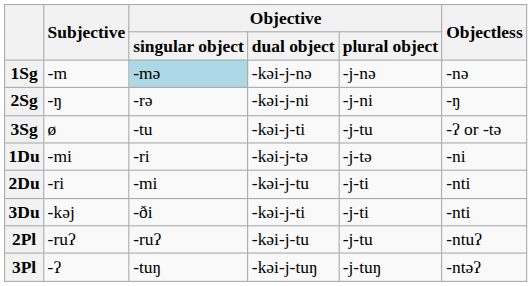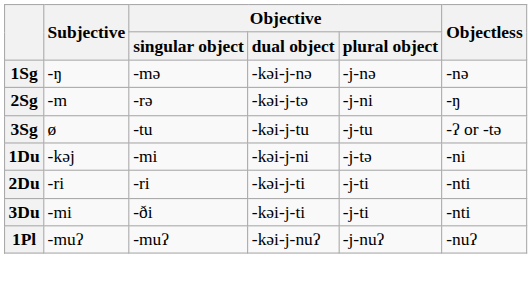 <table class="wikitable">
 <tr>
 <th rowspan="2"></th>
 <th rowspan="2">Subjective</th>
 <th colspan="3">Objective</th>
 <th rowspan="2">Objectless</th>
 </tr>
 <tr>
 <th>singular object</th>
 <th>dual object</th>
 <th>plural object</th>
 </tr>
 <tr>
 <th>1Sg</th>
-<td>-m</td>
-<td style="background: lightblue;">-mə</td>
+<td>-ŋ</td>
+<td>-mə</td>
 <td>-kəi-j-nə</td>
 <td>-j-nə</td>
 <td>-nə</td>
 </tr>
 <tr>
 <th>2Sg</th>
-<td>-ŋ</td>
+<td>-m</td>
 <td>-rə</td>
-<td>-kəi-j-ni</td>
+<td>-kəi-j-tə</td>
 <td>-j-ni</td>
 <td>-ŋ</td>
 </tr>
 <tr>
 <th>3Sg</th>
 <td>ø</td>
 <td>-tu</td>
-<td>-kəi-j-ti</td>
+<td>-kəi-j-tu</td>
 <td>-j-tu</td>
 <td>-ʔ or -tə</td>
 </tr>
 <tr>
 <th>1Du</th>
+<td>-kəj</td>
 <td>-mi</td>
-<td>-ri</td>
-<td>-kəi-j-tə</td>
+<td>-kəi-j-ni</td>
 <td>-j-tə</td>
 <td>-ni</td>
 </tr>
 <tr>
 <th>2Du</th>
 <td>-ri</td>
-<td>-mi</td>
-<td>-kəi-j-tu</td>
+<td>-ri</td>
+<td>-kəi-j-ti</td>
 <td>-j-ti</td>
 <td>-nti</td>
 </tr>
 <tr>
 <th>3Du</th>
-<td>-kəj</td>
+<td>-mi</td>
 <td>-ði</td>
 <td>-kəi-j-ti</td>
 <td>-j-ti</td>
 <td>-nti</td>
 </tr>
 <tr>
-<th>2Pl</th>
-<td>-ruʔ</td>
-<td>-ruʔ</td>
-<td>-kəi-j-tu</td>
-<td>-j-tu</td>
-<td>-ntuʔ</td>
-</tr>
-<tr>
-<th>3Pl</th>
-<td>-ʔ</td>
-<td>-tuŋ</td>
-<td>-kəi-j-tuŋ</td>
-<td>-j-tuŋ</td>
-<td>-ntəʔ</td>
+<th>1Pl</th>
+<td>-muʔ</td>
+<td>-muʔ</td>
+<td>-kəi-j-nuʔ</td>
+<td>-j-nuʔ</td>
+<td>-nuʔ</td>
 </tr>
 </table>
